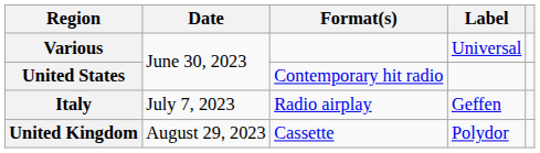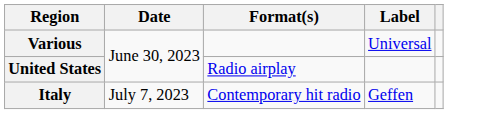 <table class="wikitable plainrowheaders">
 <tr>
 <th scope="col">Region</th>
 <th scope="col">Date</th>
 <th scope="col">Format(s)</th>
 <th scope="col">Label</th>
 <th scope="col"></th>
 </tr>
 <tr>
 <th scope="row">Various</th>
 <td rowspan="2">June 30, 2023</td>
 <td></td>
 <td><a href='#'>Universal</a></td>
 <td style="text-align:center;"></td>
 </tr>
 <tr>
 <th scope="row">United States</th>
-<td><a href='#'>Contemporary hit radio</a></td>
+<td><a href='#'>Radio airplay</a></td>
 <td></td>
 <td style="text-align:center;"></td>
 </tr>
 <tr>
 <th scope="row">Italy</th>
 <td>July 7, 2023</td>
-<td><a href='#'>Radio airplay</a></td>
+<td><a href='#'>Contemporary hit radio</a></td>
 <td><a href='#'>Geffen</a></td>
 <td style="text-align:center;"></td>
 </tr>
-<tr>
-<th scope="row">United Kingdom</th>
-<td>August 29, 2023</td>
-<td><a href='#'>Cassette</a></td>
-<td><a href='#'>Polydor</a></td>
-<td style="text-align:center;"></td>
-</tr>
 </table>
